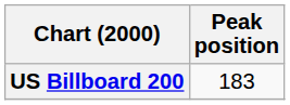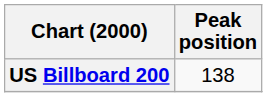 <table class="wikitable sortable plainrowheaders" style="text-align:center">
 <tr>
 <th scope="col">Chart (2000)</th>
 <th scope="col">Peak<br> position</th>
 </tr>
 <tr>
 <th scope="row">US <a href='#'>Billboard 200</a></th>
-<td>183</td>
+<td>138</td>
 </tr>
 <tr>
 </tr>
 <tr>
 </tr>
 <tr>
 </tr>
 </table>
